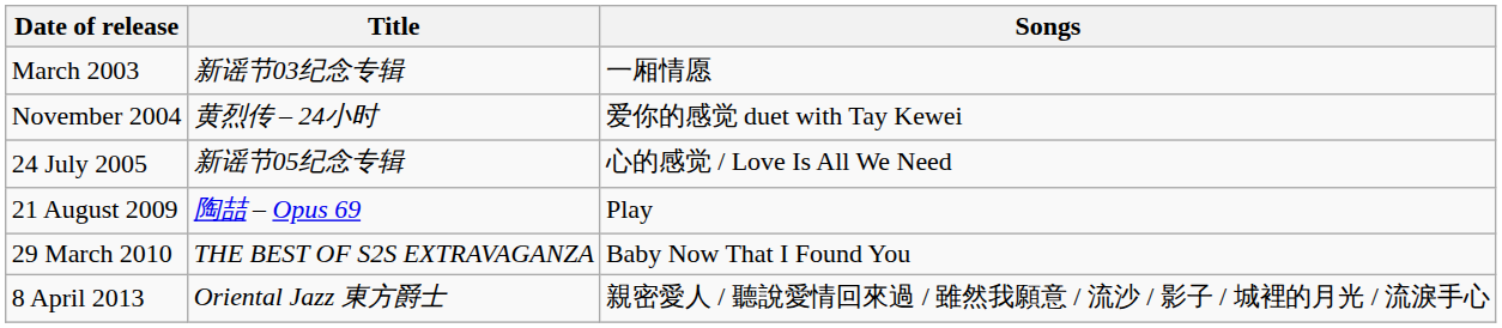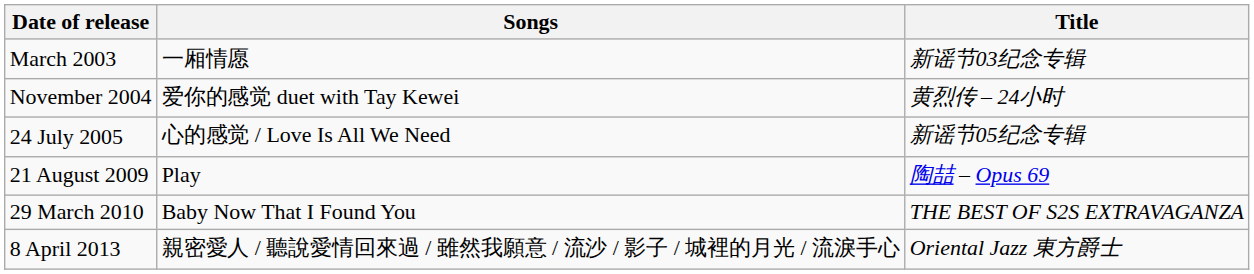 <table class="wikitable sortable">
 <tr>
 <th>Date of release</th>
+<th>Songs</th>
 <th>Title</th>
-<th>Songs</th>
 </tr>
 <tr>
 <td>March 2003</td>
+<td>一厢情愿</td>
 <td><em>新谣节03纪念专辑</em></td>
-<td>一厢情愿</td>
 </tr>
 <tr>
 <td>November 2004</td>
+<td>爱你的感觉 duet with Tay Kewei</td>
 <td><em>黄烈传 – 24小时</em></td>
-<td>爱你的感觉 duet with Tay Kewei</td>
 </tr>
 <tr>
 <td>24 July 2005</td>
+<td>心的感觉 / Love Is All We Need</td>
 <td><em>新谣节05纪念专辑</em></td>
-<td>心的感觉 / Love Is All We Need</td>
 </tr>
 <tr>
 <td>21 August 2009</td>
+<td>Play</td>
 <td><em><a href='#'>陶喆</a> – <a href='#'>Opus 69</a></em></td>
-<td>Play</td>
 </tr>
 <tr>
 <td>29 March 2010</td>
+<td>Baby Now That I Found You</td>
 <td><em>THE BEST OF S2S EXTRAVAGANZA</em></td>
-<td>Baby Now That I Found You</td>
 </tr>
 <tr>
 <td>8 April 2013</td>
+<td>親密愛人 / 聽說愛情回來過 / 雖然我願意 / 流沙 / 影子 / 城裡的月光 / 流淚手心</td>
 <td><em>Oriental Jazz 東方爵士</em></td>
-<td>親密愛人 / 聽說愛情回來過 / 雖然我願意 / 流沙 / 影子 / 城裡的月光 / 流淚手心</td>
 </tr>
 </table>
